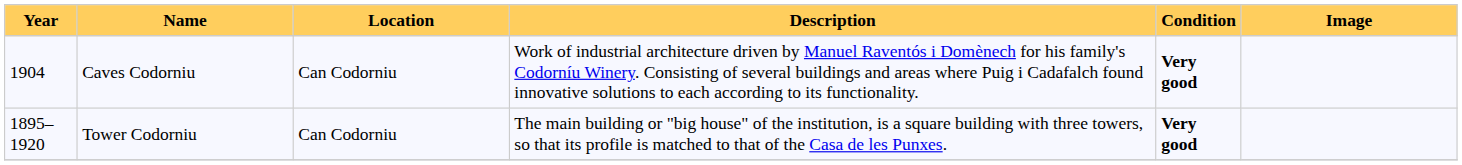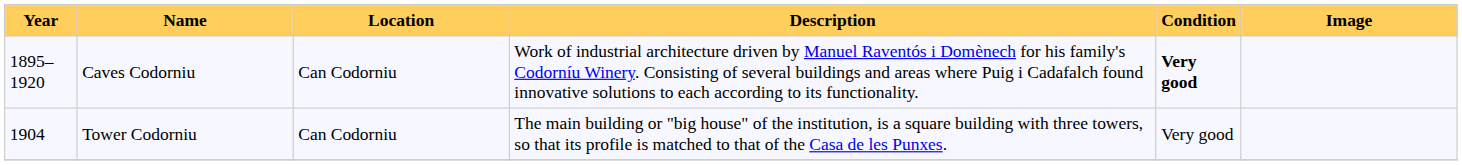 <table bgcolor="#f7f8ff" cellpadding="4" cellspacing="0" border="1" style="font-size: 95%; border: #cccccc solid 1px; border-collapse: collapse;">
 <tr>
 <th width="5%" style="background:#ffce5d;">Year</th>
 <th width="15%" style="background:#ffce5d;">Name</th>
 <th width="15%" style="background:#ffce5d;">Location</th>
 <th width="45%" style="background:#ffce5d;">Description</th>
 <th width="5%" style="background:#ffce5d;">Condition</th>
 <th width="15%" style="background:#ffce5d;">Image</th>
 </tr>
 <tr ---->
 </tr>
 <tr>
-<td>1904</td>
+<td>1895–1920</td>
 <td>Caves Codorniu</td>
 <td>Can Codorniu<br><small></small></td>
 <td>Work of industrial architecture driven by <a href='#'>Manuel Raventós i Domènech</a> for his family's <a href='#'>Codorníu Winery</a>. Consisting of several buildings and areas where Puig i Cadafalch found innovative solutions to each according to its functionality.</td>
 <td><strong>Very good</strong></td>
 <td></td>
 </tr>
 <tr>
-<td>1895–1920</td>
+<td>1904</td>
 <td>Tower Codorniu</td>
 <td>Can Codorniu</td>
 <td>The main building or "big house" of the institution, is a square building with three towers, so that its profile is matched to that of the <a href='#'>Casa de les Punxes</a>.</td>
-<td><strong>Very good</strong></td>
+<td>Very good</td>
 <td></td>
 </tr>
 <tr>
 </tr>
 </table>
